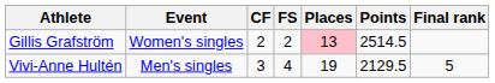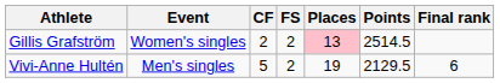 <table class="wikitable" border="1" style="font-size:90%">
 <tr>
 <th>Athlete</th>
 <th>Event</th>
 <th>CF</th>
 <th>FS</th>
 <th>Places</th>
 <th>Points</th>
 <th>Final rank</th>
 </tr>
 <tr align=center>
 <td align=left><a href='#'>Gillis Grafström</a></td>
 <td><a href='#'>Women's singles</a></td>
 <td>2</td>
 <td>2</td>
 <td style="background: pink;">13</td>
 <td>2514.5</td>
 <td></td>
 </tr>
 <tr align=center>
 <td align=left><a href='#'>Vivi-Anne Hultén</a></td>
 <td><a href='#'>Men's singles</a></td>
-<td>3</td>
-<td>4</td>
+<td>5</td>
+<td>2</td>
 <td>19</td>
 <td>2129.5</td>
-<td>5</td>
+<td>6</td>
 </tr>
 </table>
